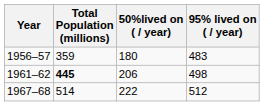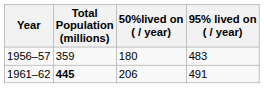 <table class="wikitable floatright" style="text-align: centre;">
 <tr>
 <th>Year</th>
 <th>Total<br>Population<br>(millions)</th>
 <th>50%lived on<br>( / year)</th>
 <th>95% lived on<br>( / year)</th>
 </tr>
 <tr>
 <td>1956–57</td>
 <td>359</td>
 <td>180</td>
 <td>483</td>
 </tr>
 <tr>
 <td>1961–62</td>
 <td><strong>445</strong></td>
 <td>206</td>
-<td>498</td>
-</tr>
-<tr>
-<td>1967–68</td>
-<td>514</td>
-<td>222</td>
-<td>512</td>
+<td>491</td>
 </tr>
 </table>
